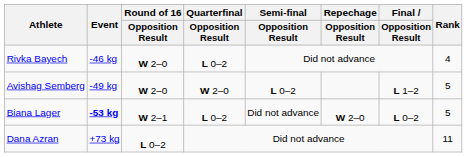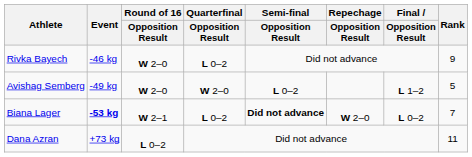 <table class=wikitable style=font-size:90%;text-align:center>
 <tr>
 <th rowspan=2>Athlete</th>
 <th rowspan=2>Event</th>
 <th>Round of 16</th>
 <th>Quarterfinal</th>
 <th>Semi-final</th>
 <th>Repechage</th>
 <th>Final / </th>
 <th rowspan=2>Rank</th>
 </tr>
 <tr style=font-size:95%>
 <th>Opposition<br>Result</th>
 <th>Opposition<br>Result</th>
 <th>Opposition<br>Result</th>
 <th>Opposition<br>Result</th>
 <th>Opposition<br>Result</th>
 </tr>
 <tr>
 <td align=left><a href='#'>Rivka Bayech</a></td>
 <td align=left><a href='#'>-46 kg</a></td>
 <td><br><strong> W </strong> 2–0</td>
 <td><br><strong>L</strong> 0–2</td>
 <td colspan=3>Did not advance</td>
-<td>4</td>
+<td>9</td>
 </tr>
 <tr>
 <td align=left><a href='#'>Avishag Semberg</a></td>
 <td align=left><a href='#'>-49 kg</a></td>
 <td><br><strong>W</strong> 2–0</td>
 <td><br><strong>W</strong> 2–0</td>
 <td><br><strong>L</strong> 0–2</td>
 <td></td>
 <td><br><strong>L</strong> 1–2</td>
 <td>5</td>
 </tr>
 <tr>
 <td align=left><a href='#'>Biana Lager</a></td>
 <td align=left><strong><a href='#'>-53 kg</a></strong></td>
 <td><br><strong>W</strong> 2–1</td>
 <td><br><strong>L</strong> 0–2</td>
-<td>Did not advance</td>
+<td><strong>Did not advance</strong></td>
 <td><br><strong>W</strong> 2–0</td>
 <td><br><strong>L</strong> 0–2</td>
-<td>5</td>
+<td>7</td>
 </tr>
 <tr>
 <td align=left><a href='#'>Dana Azran</a></td>
 <td align=left><a href='#'>+73 kg</a></td>
 <td><br><strong>L</strong> 0–2</td>
 <td colspan=4>Did not advance</td>
 <td>11</td>
 </tr>
 </table>
